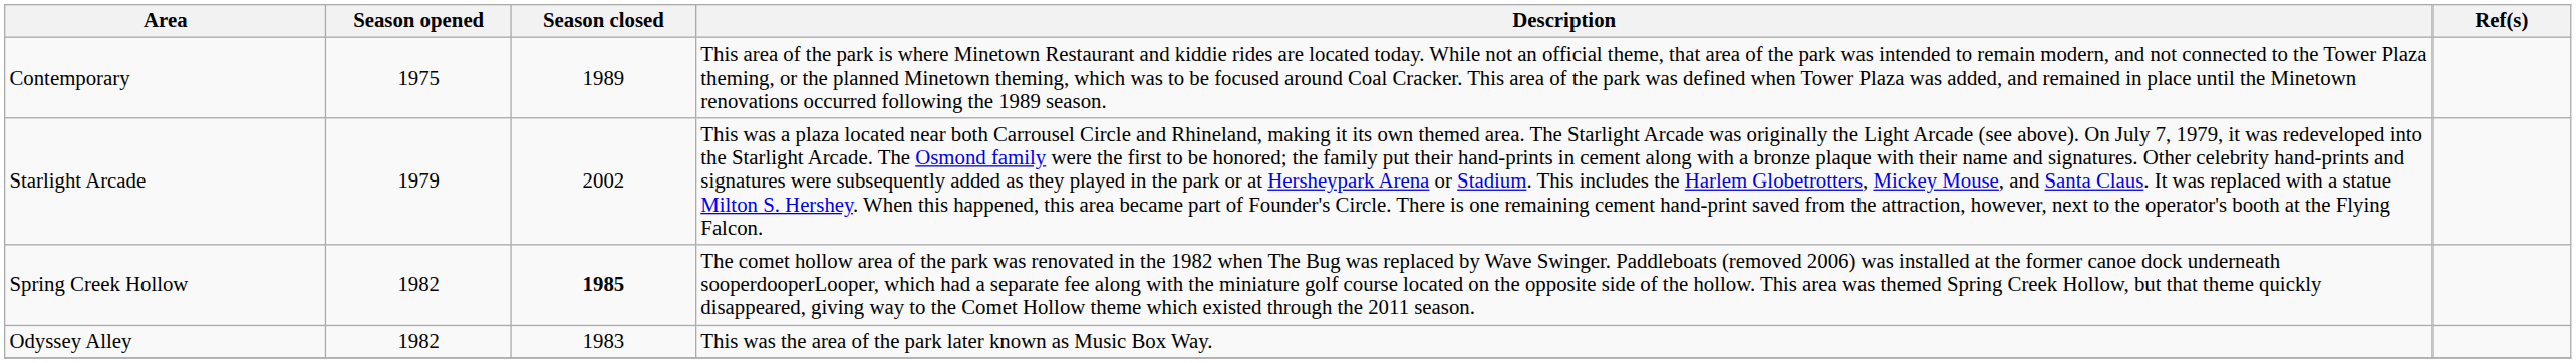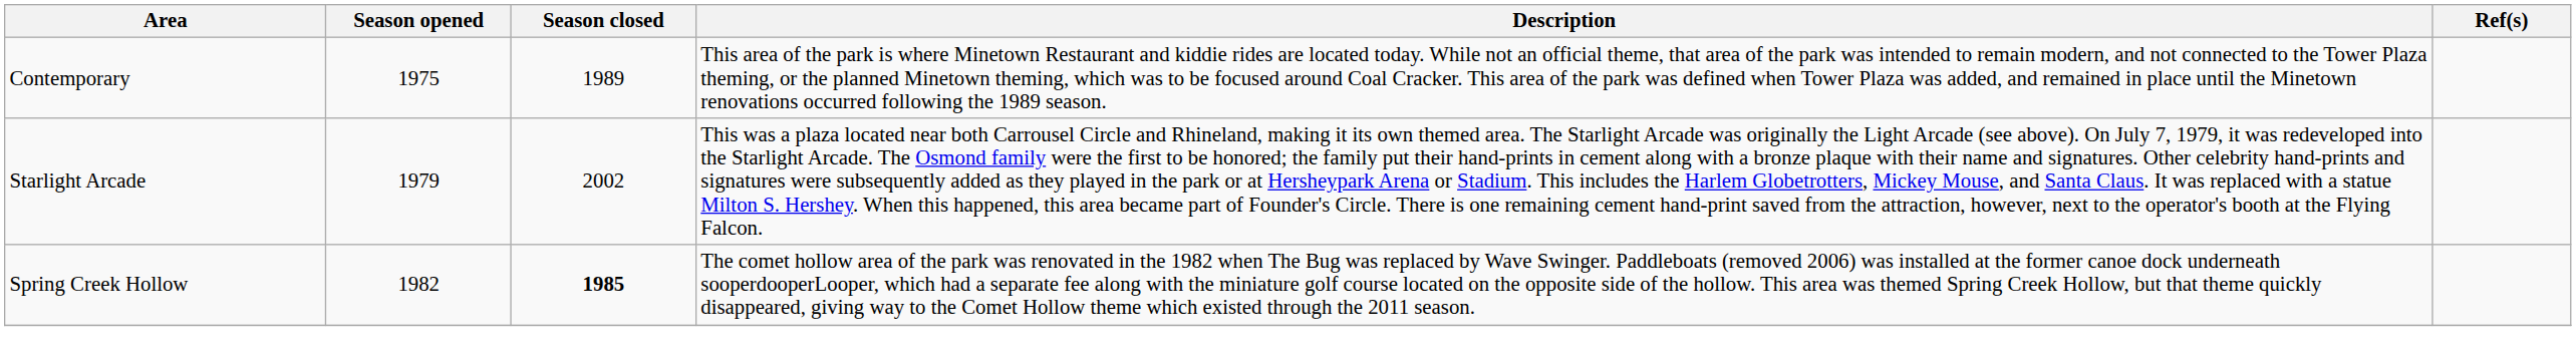 <table class="wikitable" border="1">
 <tr>
 <th width=10%>Area</th>
 <th width=5.75%>Season opened</th>
 <th width=5.75%>Season closed</th>
 <th width=54%>Description</th>
 <th width=4.3%>Ref(s)</th>
 </tr>
 <tr>
 <td>Contemporary</td>
 <td align=center>1975</td>
 <td align=center>1989</td>
 <td>This area of the park is where Minetown Restaurant and kiddie rides are located today. While not an official theme, that area of the park was intended to remain modern, and not connected to the Tower Plaza theming, or the planned Minetown theming, which was to be focused around Coal Cracker. This area of the park was defined when Tower Plaza was added, and remained in place until the Minetown renovations occurred following the 1989 season.</td>
 <td></td>
 </tr>
 <tr>
 <td>Starlight Arcade</td>
 <td align=center>1979</td>
 <td align=center>2002</td>
 <td>This was a plaza located near both Carrousel Circle and Rhineland, making it its own themed area. The Starlight Arcade was originally the Light Arcade (see above). On July 7, 1979, it was redeveloped into the Starlight Arcade. The <a href='#'>Osmond family</a> were the first to be honored; the family put their hand-prints in cement along with a bronze plaque with their name and signatures. Other celebrity hand-prints and signatures were subsequently added as they played in the park or at <a href='#'>Hersheypark Arena</a> or <a href='#'>Stadium</a>. This includes the <a href='#'>Harlem Globetrotters</a>, <a href='#'>Mickey Mouse</a>, and <a href='#'>Santa Claus</a>. It was replaced with a statue <a href='#'>Milton S. Hershey</a>. When this happened, this area became part of Founder's Circle. There is one remaining cement hand-print saved from the attraction, however, next to the operator's booth at the Flying Falcon.</td>
 <td></td>
 </tr>
 <tr>
 <td>Spring Creek Hollow</td>
 <td align=center>1982</td>
 <td align=center><strong>1985</strong></td>
 <td>The comet hollow area of the park was renovated in the 1982 when The Bug was replaced by Wave Swinger. Paddleboats (removed 2006) was installed at the former canoe dock underneath sooperdooperLooper, which had a separate fee along with the miniature golf course located on the opposite side of the hollow. This area was themed Spring Creek Hollow, but that theme quickly disappeared, giving way to the Comet Hollow theme which existed through the 2011 season.</td>
 <td></td>
 </tr>
 <tr>
-<td>Odyssey Alley</td>
-<td align=center>1982</td>
-<td align=center>1983</td>
-<td>This was the area of the park later known as Music Box Way.</td>
-<td></td>
-</tr>
-<tr>
 </tr>
 </table>
